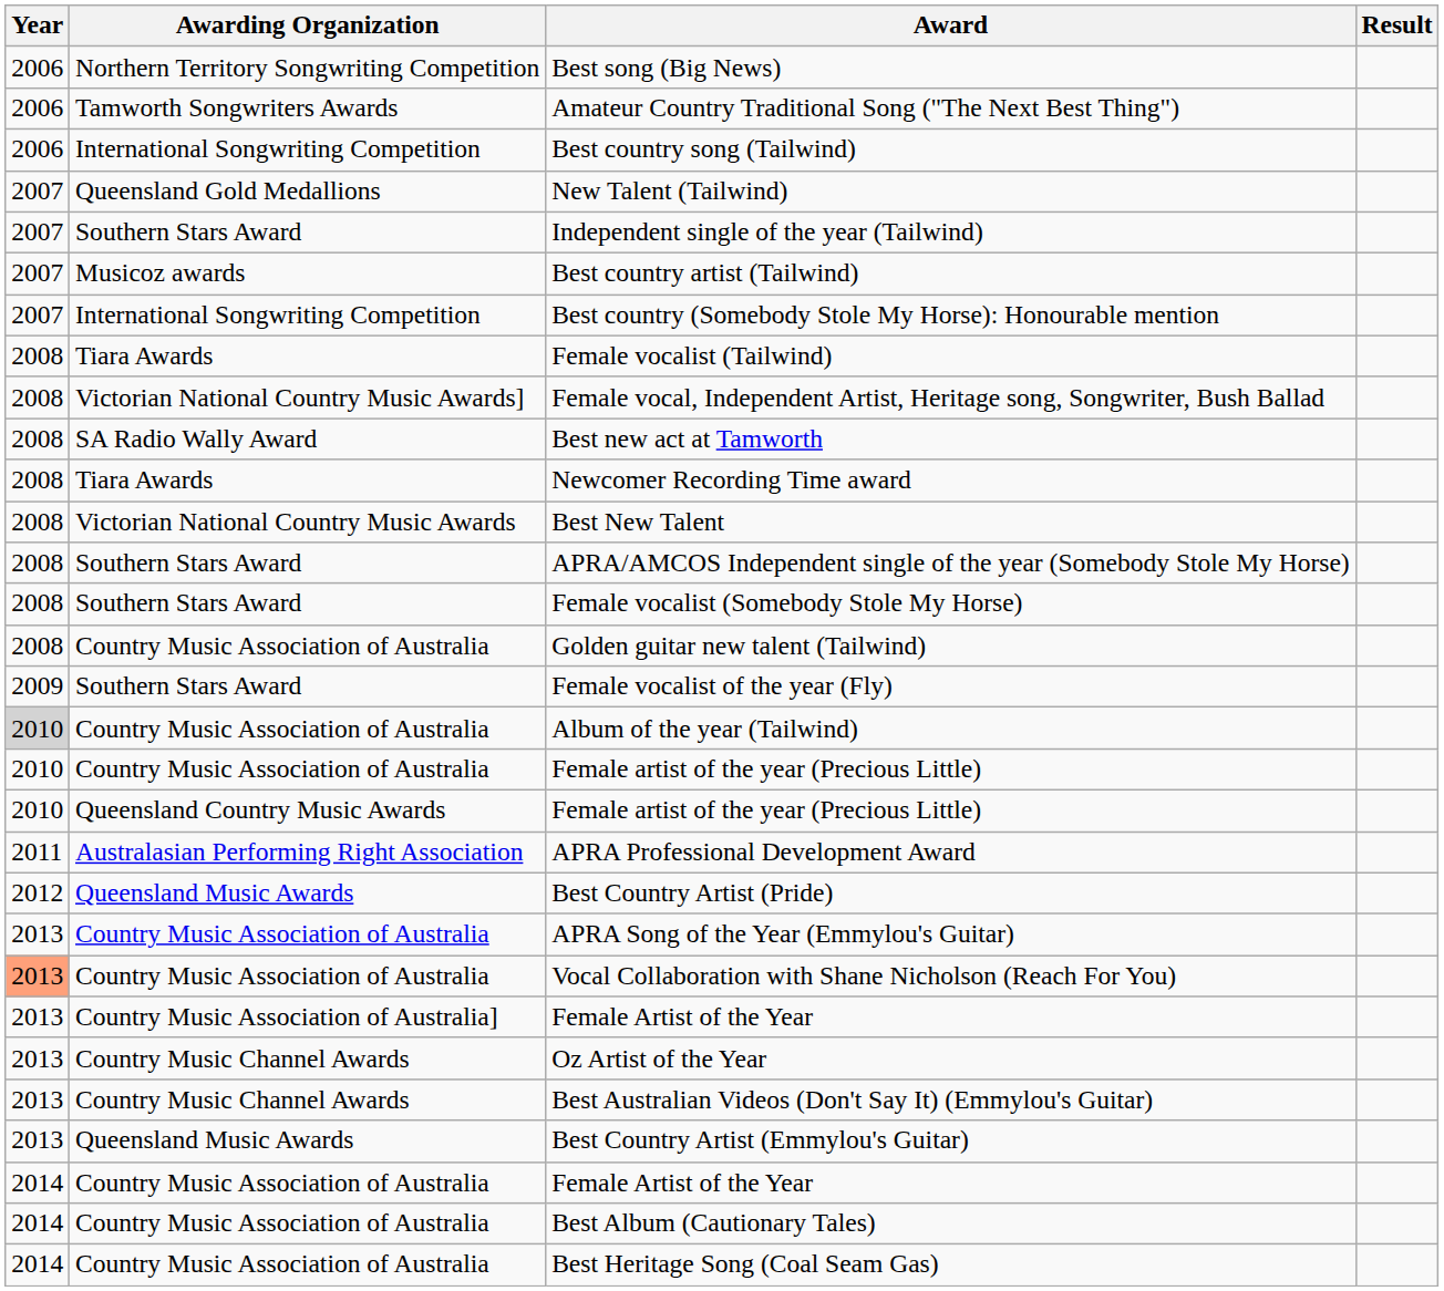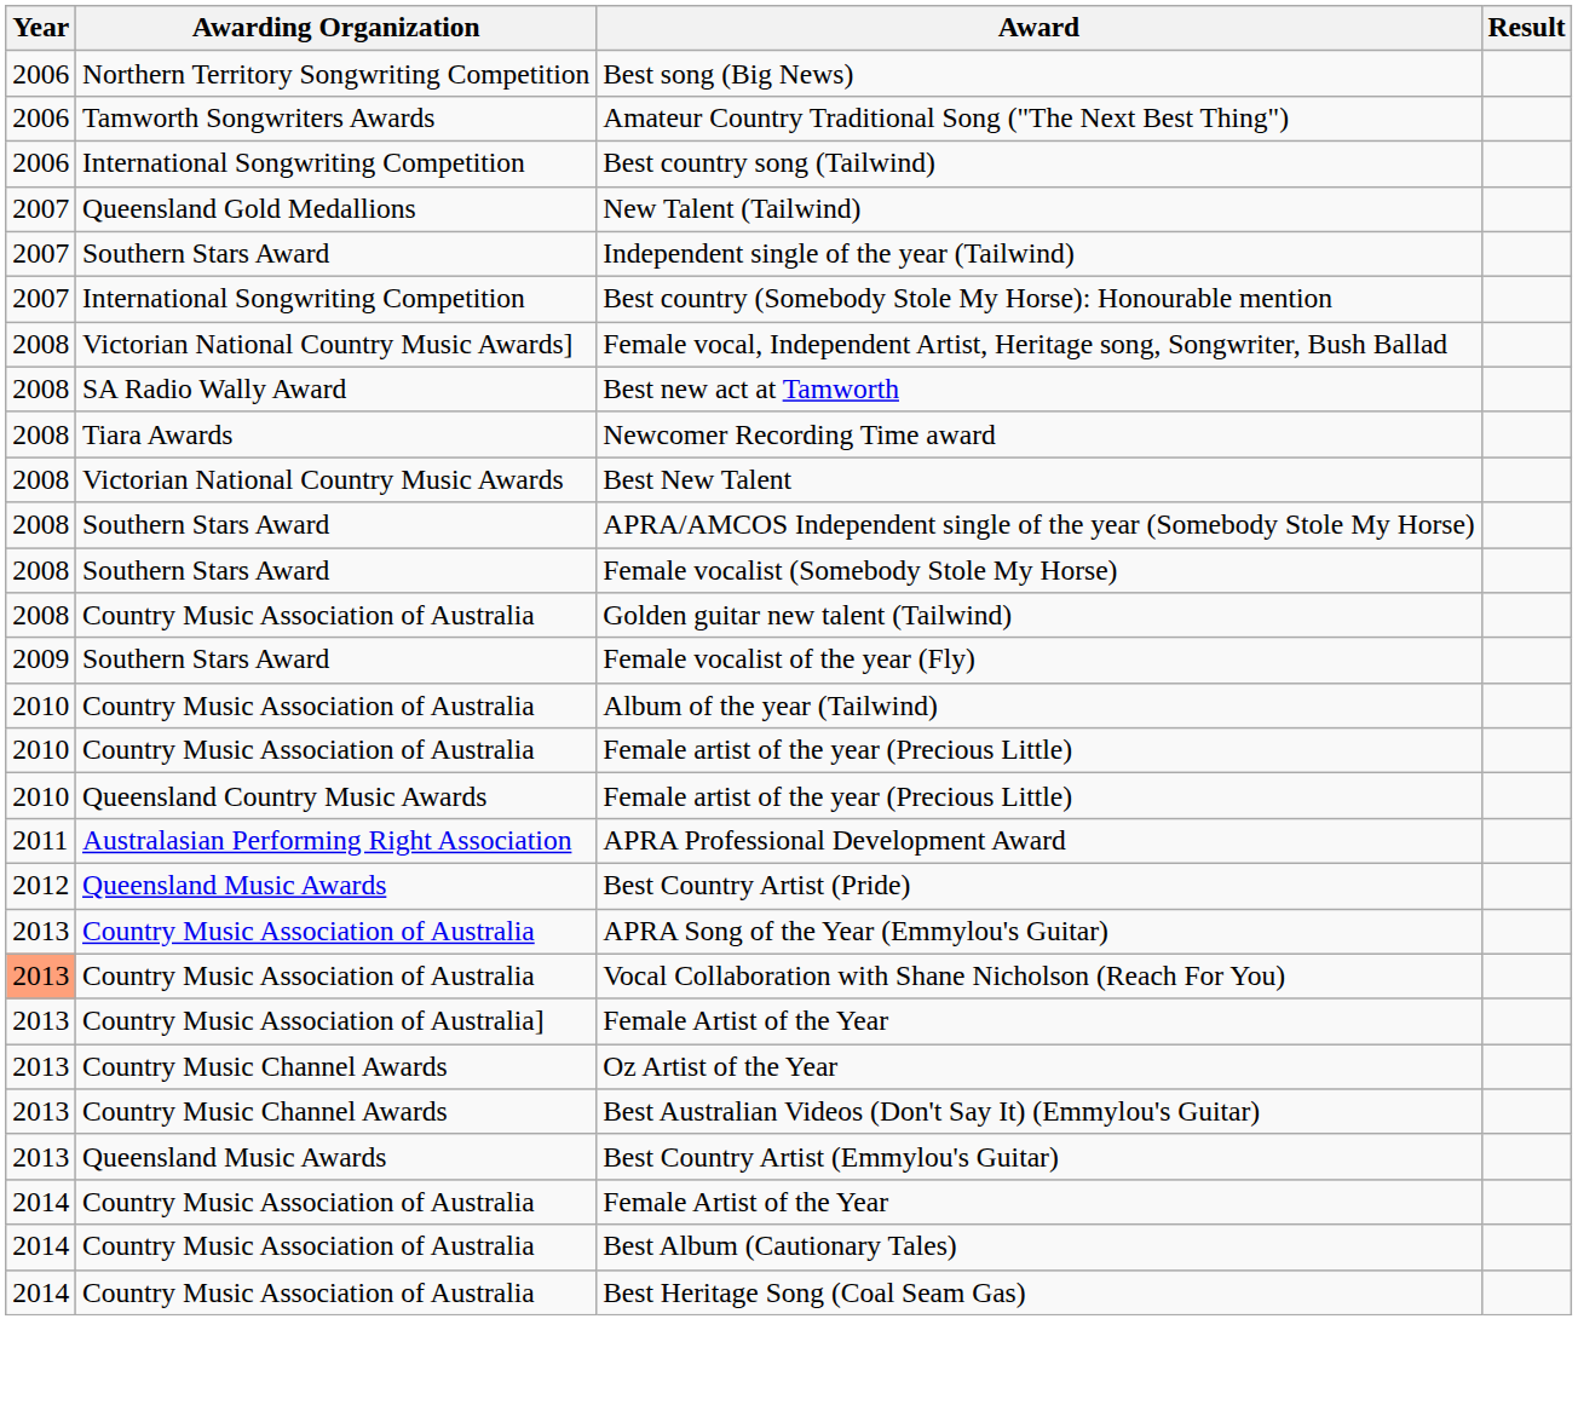 <table class="wikitable">
 <tr>
 <th>Year</th>
 <th>Awarding Organization</th>
 <th>Award</th>
 <th>Result</th>
 </tr>
 <tr>
 <td>2006</td>
 <td>Northern Territory Songwriting Competition</td>
 <td>Best song (Big News)</td>
 <td></td>
 </tr>
 <tr>
 <td>2006</td>
 <td>Tamworth Songwriters Awards</td>
 <td>Amateur Country Traditional Song ("The Next Best Thing")</td>
 <td></td>
 </tr>
 <tr>
 <td>2006</td>
 <td>International Songwriting Competition</td>
 <td>Best country song (Tailwind)</td>
 <td></td>
 </tr>
 <tr>
 <td>2007</td>
 <td>Queensland Gold Medallions</td>
 <td>New Talent (Tailwind)</td>
 <td></td>
 </tr>
 <tr>
 <td>2007</td>
 <td>Southern Stars Award</td>
 <td>Independent single of the year (Tailwind)</td>
 <td></td>
 </tr>
 <tr>
 <td>2007</td>
-<td>Musicoz awards</td>
-<td>Best country artist (Tailwind)</td>
-<td></td>
-</tr>
-<tr>
-<td>2007</td>
 <td>International Songwriting Competition</td>
 <td>Best country (Somebody Stole My Horse): Honourable mention</td>
-<td></td>
-</tr>
-<tr>
-<td>2008</td>
-<td>Tiara Awards</td>
-<td>Female vocalist (Tailwind)</td>
 <td></td>
 </tr>
 <tr>
 <td>2008</td>
 <td>Victorian National Country Music Awards]</td>
 <td>Female vocal, Independent Artist, Heritage song, Songwriter, Bush Ballad</td>
 <td></td>
 </tr>
 <tr>
 <td>2008</td>
 <td>SA Radio Wally Award</td>
 <td>Best new act at <a href='#'>Tamworth</a></td>
 <td></td>
 </tr>
 <tr>
 <td>2008</td>
 <td>Tiara Awards</td>
 <td>Newcomer Recording Time award</td>
 <td></td>
 </tr>
 <tr>
 <td>2008</td>
 <td>Victorian National Country Music Awards</td>
 <td>Best New Talent</td>
 <td></td>
 </tr>
 <tr>
 <td>2008</td>
 <td>Southern Stars Award</td>
 <td>APRA/AMCOS Independent single of the year (Somebody Stole My Horse)</td>
 <td></td>
 </tr>
 <tr>
 <td>2008</td>
 <td>Southern Stars Award</td>
 <td>Female vocalist (Somebody Stole My Horse)</td>
 <td></td>
 </tr>
 <tr>
 <td>2008</td>
 <td>Country Music Association of Australia</td>
 <td>Golden guitar new talent (Tailwind)</td>
 <td></td>
 </tr>
 <tr>
 <td>2009</td>
 <td>Southern Stars Award</td>
 <td>Female vocalist of the year (Fly)</td>
 <td></td>
 </tr>
 <tr>
-<td style="background: lightgrey;">2010</td>
+<td>2010</td>
 <td>Country Music Association of Australia</td>
 <td>Album of the year (Tailwind)</td>
 <td></td>
 </tr>
 <tr>
 <td>2010</td>
 <td>Country Music Association of Australia</td>
 <td>Female artist of the year (Precious Little)</td>
 <td></td>
 </tr>
 <tr>
 <td>2010</td>
 <td>Queensland Country Music Awards</td>
 <td>Female artist of the year (Precious Little)</td>
 <td></td>
 </tr>
 <tr>
 <td>2011</td>
 <td><a href='#'>Australasian Performing Right Association</a></td>
 <td>APRA Professional Development Award</td>
 <td></td>
 </tr>
 <tr>
 <td>2012</td>
 <td><a href='#'>Queensland Music Awards</a></td>
 <td>Best Country Artist (Pride)</td>
 <td></td>
 </tr>
 <tr>
 <td>2013</td>
 <td><a href='#'>Country Music Association of Australia</a></td>
 <td>APRA Song of the Year (Emmylou's Guitar)</td>
 <td></td>
 </tr>
 <tr>
 <td style="background: lightsalmon;">2013</td>
 <td>Country Music Association of Australia</td>
 <td>Vocal Collaboration with Shane Nicholson (Reach For You)</td>
 <td></td>
 </tr>
 <tr>
 <td>2013</td>
 <td>Country Music Association of Australia]</td>
 <td>Female Artist of the Year</td>
 <td></td>
 </tr>
 <tr>
 <td>2013</td>
 <td>Country Music Channel Awards</td>
 <td>Oz Artist of the Year</td>
 <td></td>
 </tr>
 <tr>
 <td>2013</td>
 <td>Country Music Channel Awards</td>
 <td>Best Australian Videos (Don't Say It) (Emmylou's Guitar)</td>
 <td></td>
 </tr>
 <tr>
 <td>2013</td>
 <td>Queensland Music Awards</td>
 <td>Best Country Artist (Emmylou's Guitar)</td>
 <td></td>
 </tr>
 <tr>
 <td>2014</td>
 <td>Country Music Association of Australia</td>
 <td>Female Artist of the Year</td>
 <td></td>
 </tr>
 <tr>
 <td>2014</td>
 <td>Country Music Association of Australia</td>
 <td>Best Album (Cautionary Tales)</td>
 <td></td>
 </tr>
 <tr>
 <td>2014</td>
 <td>Country Music Association of Australia</td>
 <td>Best Heritage Song (Coal Seam Gas)</td>
 <td></td>
 </tr>
 </table>
